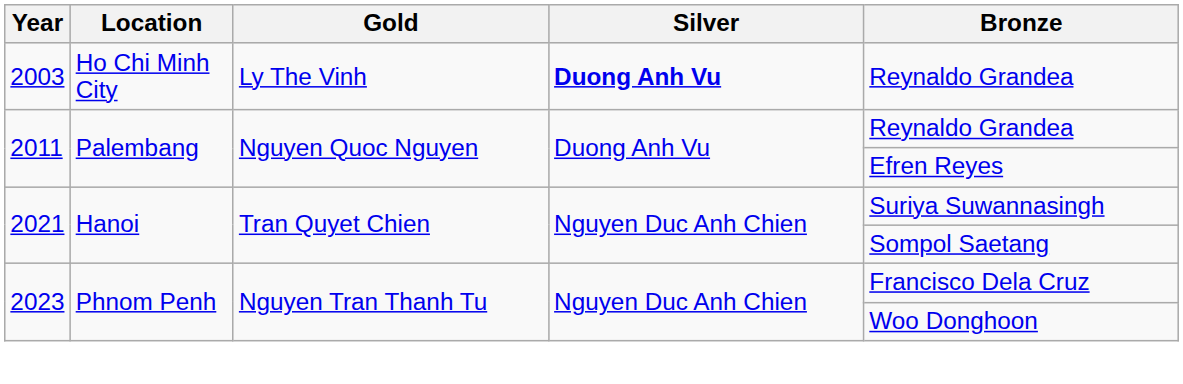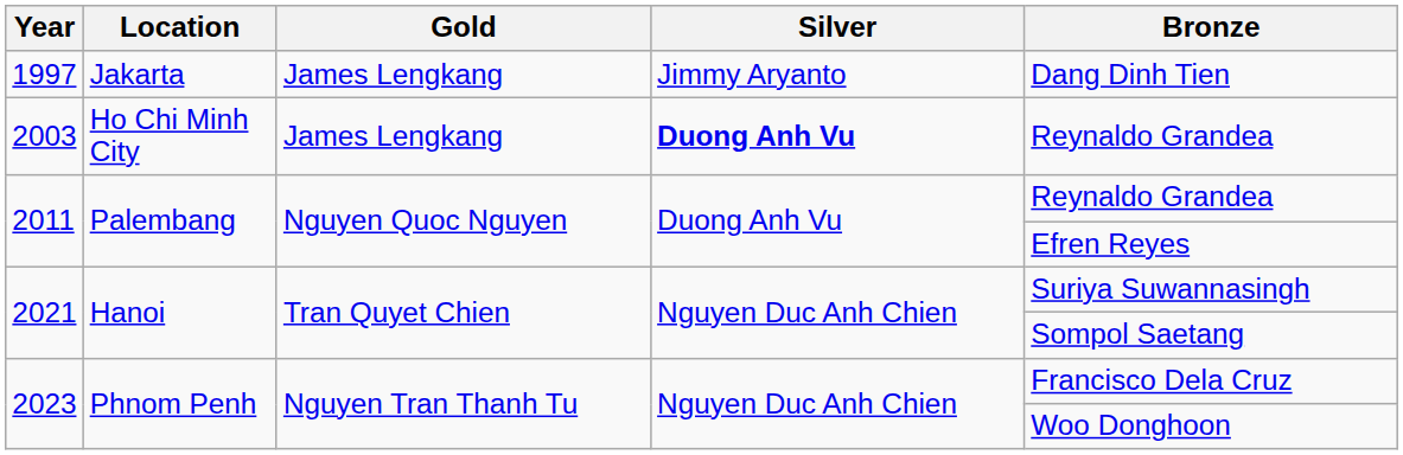 <table class="wikitable">
 <tr>
 <th>Year</th>
 <th width="100">Location</th>
 <th width="200">Gold</th>
 <th width="200">Silver</th>
 <th width="200">Bronze</th>
 </tr>
 <tr>
+<td><a href='#'>1997</a></td>
+<td> <a href='#'>Jakarta</a></td>
+<td> <a href='#'>James Lengkang</a></td>
+<td> <a href='#'>Jimmy Aryanto</a></td>
+<td> <a href='#'>Dang Dinh Tien</a></td>
+</tr>
+<tr>
 <td><a href='#'>2003</a></td>
 <td> <a href='#'>Ho Chi Minh City</a></td>
-<td> <a href='#'>Ly The Vinh</a></td>
+<td> <a href='#'>James Lengkang</a></td>
 <td><strong> <a href='#'>Duong Anh Vu</a></strong></td>
 <td> <a href='#'>Reynaldo Grandea</a></td>
 </tr>
 <tr>
 <td rowspan=2><a href='#'>2011</a></td>
 <td rowspan=2> <a href='#'>Palembang</a></td>
 <td rowspan=2> <a href='#'>Nguyen Quoc Nguyen</a></td>
 <td rowspan=2> <a href='#'>Duong Anh Vu</a></td>
 <td> <a href='#'>Reynaldo Grandea</a></td>
 </tr>
 <tr>
 <td> <a href='#'>Efren Reyes</a></td>
 </tr>
 <tr>
 <td rowspan=2><a href='#'>2021</a></td>
 <td rowspan=2> <a href='#'>Hanoi</a></td>
 <td rowspan=2> <a href='#'>Tran Quyet Chien</a></td>
 <td rowspan=2> <a href='#'>Nguyen Duc Anh Chien</a></td>
 <td> <a href='#'>Suriya Suwannasingh</a></td>
 </tr>
 <tr>
 <td> <a href='#'>Sompol Saetang</a></td>
 </tr>
 <tr>
 <td rowspan=2><a href='#'>2023</a></td>
 <td rowspan=2> <a href='#'>Phnom Penh</a></td>
 <td rowspan=2> <a href='#'>Nguyen Tran Thanh Tu</a></td>
 <td rowspan=2> <a href='#'>Nguyen Duc Anh Chien</a></td>
 <td> <a href='#'>Francisco Dela Cruz</a></td>
 </tr>
 <tr>
 <td> <a href='#'>Woo Donghoon</a></td>
 </tr>
 </table>
